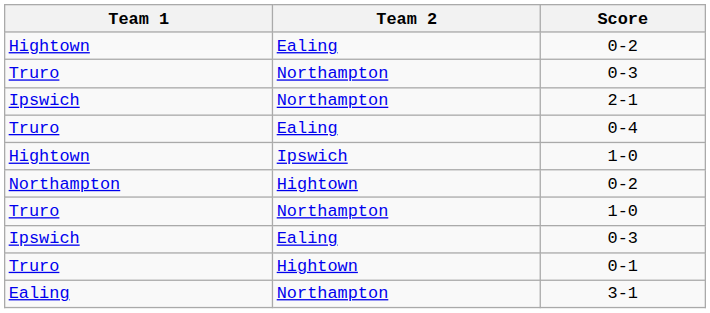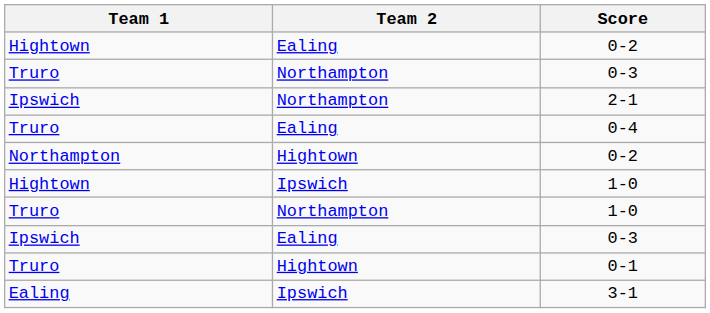 <table class="wikitable" style="font-size: 100%">
 <tr>
 <th width=200>Team 1</th>
 <th width=200>Team 2</th>
 <th width=120>Score</th>
 </tr>
 <tr>
 <td><a href='#'>Hightown</a></td>
 <td><a href='#'>Ealing</a></td>
 <td align=center>0-2</td>
 </tr>
 <tr>
 <td><a href='#'>Truro</a></td>
 <td><a href='#'>Northampton</a></td>
 <td align=center>0-3</td>
 </tr>
 <tr>
 <td><a href='#'>Ipswich</a></td>
 <td><a href='#'>Northampton</a></td>
 <td align=center>2-1</td>
 </tr>
 <tr>
 <td><a href='#'>Truro</a></td>
 <td><a href='#'>Ealing</a></td>
 <td align=center>0-4</td>
 </tr>
 <tr>
+<td><a href='#'>Northampton</a></td>
+<td><a href='#'>Hightown</a></td>
+<td align=center>0-2</td>
+</tr>
+<tr>
 <td><a href='#'>Hightown</a></td>
 <td><a href='#'>Ipswich</a></td>
 <td align=center>1-0</td>
-</tr>
-<tr>
-<td><a href='#'>Northampton</a></td>
-<td><a href='#'>Hightown</a></td>
-<td align=center>0-2</td>
 </tr>
 <tr>
 <td><a href='#'>Truro</a></td>
 <td><a href='#'>Northampton</a></td>
 <td align=center>1-0</td>
 </tr>
 <tr>
 <td><a href='#'>Ipswich</a></td>
 <td><a href='#'>Ealing</a></td>
 <td align=center>0-3</td>
 </tr>
 <tr>
 <td><a href='#'>Truro</a></td>
 <td><a href='#'>Hightown</a></td>
 <td align=center>0-1</td>
 </tr>
 <tr>
 <td><a href='#'>Ealing</a></td>
-<td><a href='#'>Northampton</a></td>
+<td><a href='#'>Ipswich</a></td>
 <td align=center>3-1</td>
 </tr>
 </table>
